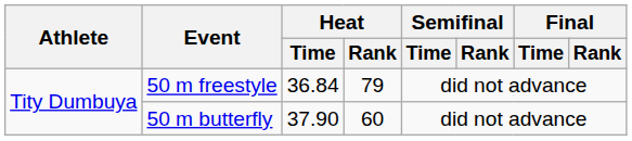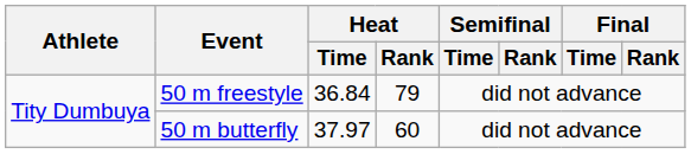 <table class="wikitable" style="text-align:center; font-size:90%">
 <tr>
 <th rowspan="2">Athlete</th>
 <th rowspan="2">Event</th>
 <th colspan="2">Heat</th>
 <th colspan="2">Semifinal</th>
 <th colspan="2">Final</th>
 </tr>
 <tr style="font-size:95%">
 <th>Time</th>
 <th>Rank</th>
 <th>Time</th>
 <th>Rank</th>
 <th>Time</th>
 <th>Rank</th>
 </tr>
 <tr>
 <td align=left rowspan=2><a href='#'>Tity Dumbuya</a></td>
 <td align=left><a href='#'>50 m freestyle</a></td>
 <td>36.84</td>
 <td>79</td>
 <td colspan=4>did not advance</td>
 </tr>
 <tr>
 <td align=left><a href='#'>50 m butterfly</a></td>
-<td>37.90</td>
+<td>37.97</td>
 <td>60</td>
 <td colspan=4>did not advance</td>
 </tr>
 </table>
